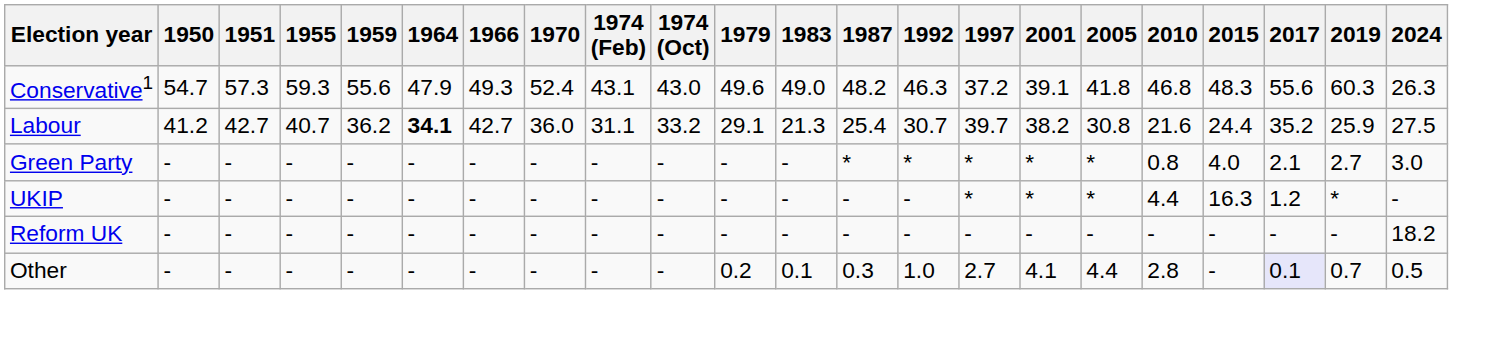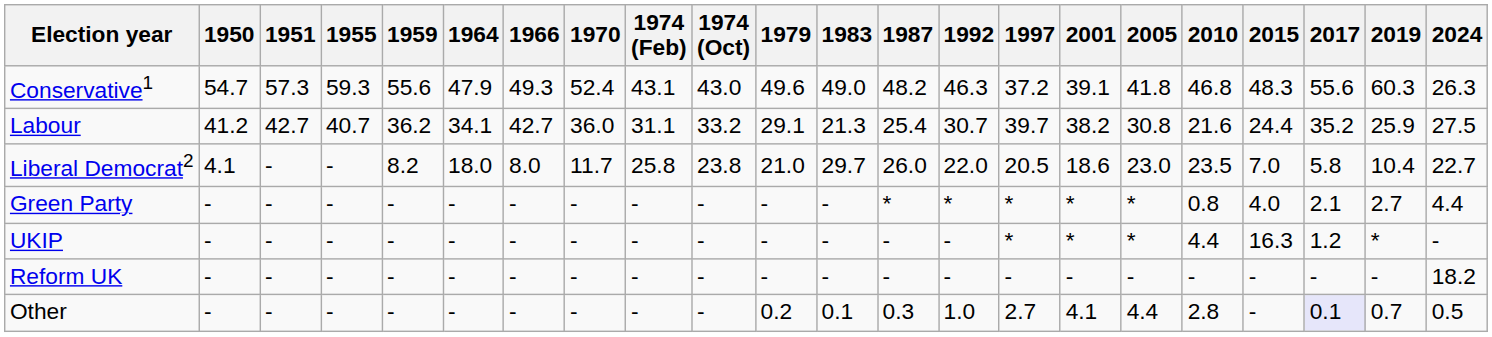 <table class="wikitable">
 <tr>
 <th>Election year</th>
 <th>1950</th>
 <th>1951</th>
 <th>1955</th>
 <th>1959</th>
 <th>1964</th>
 <th>1966</th>
 <th>1970</th>
 <th>1974<br>(Feb)</th>
 <th>1974<br>(Oct)</th>
 <th>1979</th>
 <th>1983</th>
 <th>1987</th>
 <th>1992</th>
 <th>1997</th>
 <th>2001</th>
 <th>2005</th>
 <th>2010</th>
 <th>2015</th>
 <th>2017</th>
 <th>2019</th>
 <th>2024</th>
 </tr>
 <tr>
 <td><a href='#'>Conservative</a><sup>1</sup></td>
 <td>54.7</td>
 <td>57.3</td>
 <td>59.3</td>
 <td>55.6</td>
 <td>47.9</td>
 <td>49.3</td>
 <td>52.4</td>
 <td>43.1</td>
 <td>43.0</td>
 <td>49.6</td>
 <td>49.0</td>
 <td>48.2</td>
 <td>46.3</td>
 <td>37.2</td>
 <td>39.1</td>
 <td>41.8</td>
 <td>46.8</td>
 <td>48.3</td>
 <td>55.6</td>
 <td>60.3</td>
 <td>26.3</td>
 </tr>
 <tr>
 <td><a href='#'>Labour</a></td>
 <td>41.2</td>
 <td>42.7</td>
 <td>40.7</td>
 <td>36.2</td>
-<td><strong>34.1</strong></td>
+<td>34.1</td>
 <td>42.7</td>
 <td>36.0</td>
 <td>31.1</td>
 <td>33.2</td>
 <td>29.1</td>
 <td>21.3</td>
 <td>25.4</td>
 <td>30.7</td>
 <td>39.7</td>
 <td>38.2</td>
 <td>30.8</td>
 <td>21.6</td>
 <td>24.4</td>
 <td>35.2</td>
 <td>25.9</td>
 <td>27.5</td>
+</tr>
+<tr>
+<td><a href='#'>Liberal Democrat</a><sup>2</sup></td>
+<td>4.1</td>
+<td>-</td>
+<td>-</td>
+<td>8.2</td>
+<td>18.0</td>
+<td>8.0</td>
+<td>11.7</td>
+<td>25.8</td>
+<td>23.8</td>
+<td>21.0</td>
+<td>29.7</td>
+<td>26.0</td>
+<td>22.0</td>
+<td>20.5</td>
+<td>18.6</td>
+<td>23.0</td>
+<td>23.5</td>
+<td>7.0</td>
+<td>5.8</td>
+<td>10.4</td>
+<td>22.7</td>
 </tr>
 <tr>
 <td><a href='#'>Green Party</a></td>
 <td>-</td>
 <td>-</td>
 <td>-</td>
 <td>-</td>
 <td>-</td>
 <td>-</td>
 <td>-</td>
 <td>-</td>
 <td>-</td>
 <td>-</td>
 <td>-</td>
 <td>*</td>
 <td>*</td>
 <td>*</td>
 <td>*</td>
 <td>*</td>
 <td>0.8</td>
 <td>4.0</td>
 <td>2.1</td>
 <td>2.7</td>
-<td>3.0</td>
+<td>4.4</td>
 </tr>
 <tr>
 <td><a href='#'>UKIP</a></td>
 <td>-</td>
 <td>-</td>
 <td>-</td>
 <td>-</td>
 <td>-</td>
 <td>-</td>
 <td>-</td>
 <td>-</td>
 <td>-</td>
 <td>-</td>
 <td>-</td>
 <td>-</td>
 <td>-</td>
 <td>*</td>
 <td>*</td>
 <td>*</td>
 <td>4.4</td>
 <td>16.3</td>
 <td>1.2</td>
 <td>*</td>
 <td>-</td>
 </tr>
 <tr>
 <td><a href='#'>Reform UK</a></td>
 <td>-</td>
 <td>-</td>
 <td>-</td>
 <td>-</td>
 <td>-</td>
 <td>-</td>
 <td>-</td>
 <td>-</td>
 <td>-</td>
 <td>-</td>
 <td>-</td>
 <td>-</td>
 <td>-</td>
 <td>-</td>
 <td>-</td>
 <td>-</td>
 <td>-</td>
 <td>-</td>
 <td>-</td>
 <td>-</td>
 <td>18.2</td>
 </tr>
 <tr>
 <td>Other</td>
 <td>-</td>
 <td>-</td>
 <td>-</td>
 <td>-</td>
 <td>-</td>
 <td>-</td>
 <td>-</td>
 <td>-</td>
 <td>-</td>
 <td>0.2</td>
 <td>0.1</td>
 <td>0.3</td>
 <td>1.0</td>
 <td>2.7</td>
 <td>4.1</td>
 <td>4.4</td>
 <td>2.8</td>
 <td>-</td>
 <td style="background: lavender;">0.1</td>
 <td>0.7</td>
 <td>0.5</td>
 </tr>
 </table>
